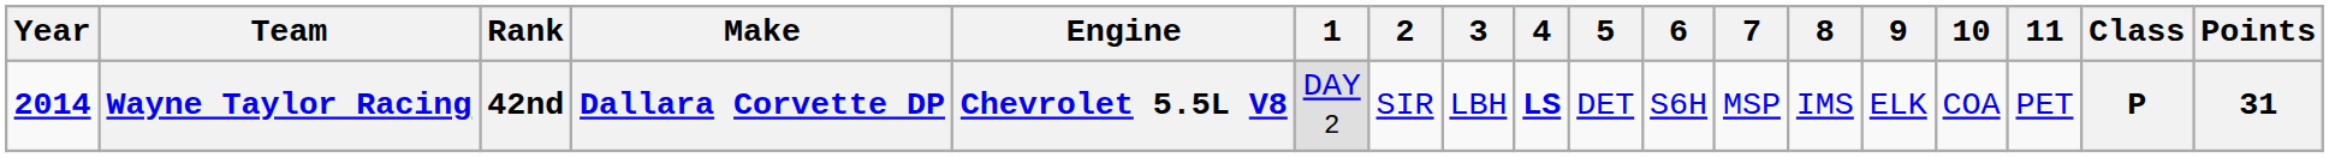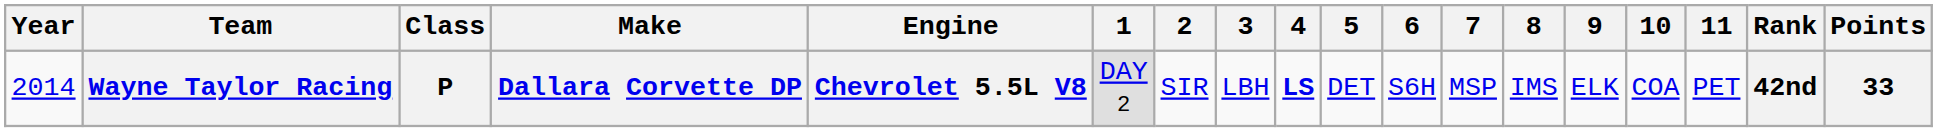 <table class="wikitable" style="text-align:center; font-size:90%">
 <tr>
 <th>Year</th>
 <th>Team</th>
-<th>Rank</th>
+<th>Class</th>
 <th>Make</th>
 <th>Engine</th>
 <th>1</th>
 <th>2</th>
 <th>3</th>
 <th>4</th>
 <th>5</th>
 <th>6</th>
 <th>7</th>
 <th>8</th>
 <th>9</th>
 <th>10</th>
 <th>11</th>
-<th>Class</th>
+<th>Rank</th>
 <th>Points</th>
 </tr>
 <tr>
-<td><strong><a href='#'>2014</a></strong></td>
+<td><a href='#'>2014</a></td>
 <th><a href='#'>Wayne Taylor Racing</a></th>
-<th><strong>42nd</strong></th>
+<th>P</th>
 <th><a href='#'>Dallara</a> <a href='#'>Corvette DP</a></th>
 <th><a href='#'>Chevrolet</a> 5.5L <a href='#'>V8</a></th>
 <td style="background:#dfdfdf;"><a href='#'>DAY</a><br><small>2</small></td>
 <td><a href='#'>SIR</a></td>
 <td><a href='#'>LBH</a></td>
 <td><strong><a href='#'>LS</a></strong></td>
 <td><a href='#'>DET</a></td>
 <td><a href='#'>S6H</a></td>
 <td><a href='#'>MSP</a></td>
 <td><a href='#'>IMS</a></td>
 <td><a href='#'>ELK</a></td>
 <td><a href='#'>COA</a></td>
 <td><a href='#'>PET</a></td>
-<th>P</th>
-<th><strong>31</strong></th>
+<th><strong>42nd</strong></th>
+<th><strong>33</strong></th>
 </tr>
 </table>
